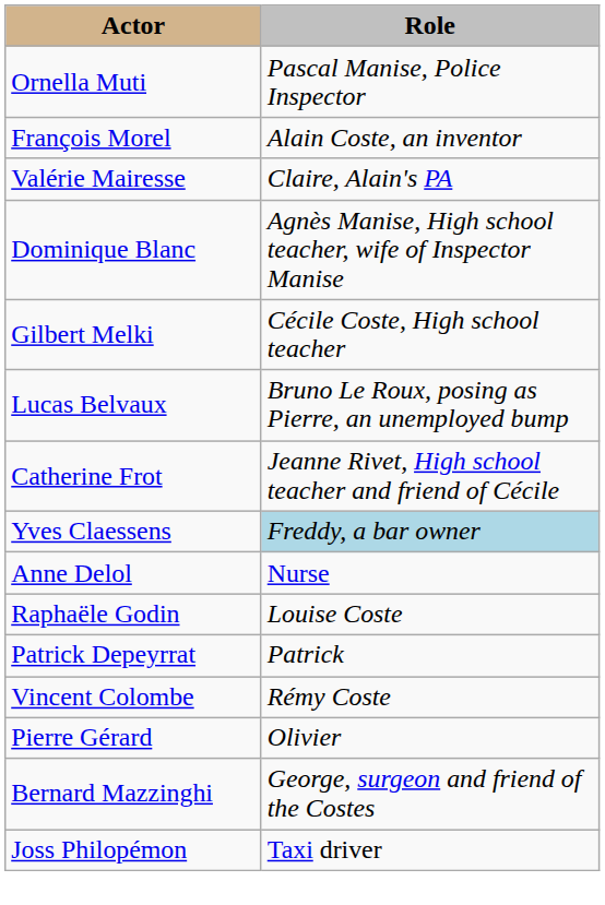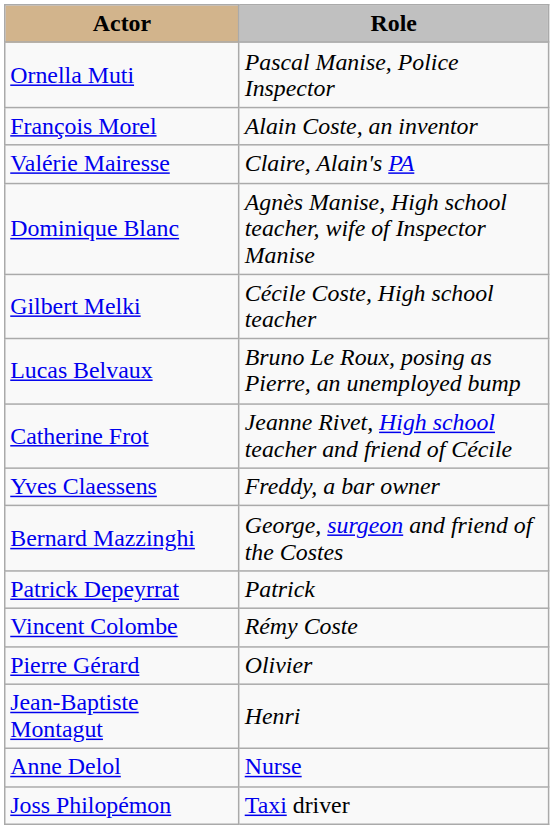 <table class="wikitable">
 <tr>
 <th style="background-color:tan;" width="150">Actor</th>
 <th style="background-color:silver;" width="200">Role</th>
 </tr>
 <tr>
 <td><a href='#'>Ornella Muti</a></td>
 <td><em>Pascal Manise, Police Inspector</em></td>
 </tr>
 <tr>
 <td><a href='#'>François Morel</a></td>
 <td><em>Alain Coste, an inventor</em></td>
 </tr>
 <tr>
 <td><a href='#'>Valérie Mairesse</a></td>
 <td><em>Claire, Alain's <a href='#'>PA</a></em></td>
 </tr>
 <tr>
 <td><a href='#'>Dominique Blanc</a></td>
 <td><em>Agnès Manise, High school teacher, wife of Inspector Manise</em></td>
 </tr>
 <tr>
 <td><a href='#'>Gilbert Melki</a></td>
 <td><em>Cécile Coste, High school teacher</em></td>
 </tr>
 <tr>
 <td><a href='#'>Lucas Belvaux</a></td>
 <td><em>Bruno Le Roux, posing as Pierre, an unemployed bump</em></td>
 </tr>
 <tr>
 <td><a href='#'>Catherine Frot</a></td>
 <td><em>Jeanne Rivet, <a href='#'>High school</a> teacher and friend of Cécile</em></td>
 </tr>
 <tr>
 <td><a href='#'>Yves Claessens</a></td>
-<td style="background: lightblue;"><em>Freddy, a bar owner</em></td>
+<td><em>Freddy, a bar owner</em></td>
 </tr>
 <tr>
-<td><a href='#'>Anne Delol</a></td>
-<td><a href='#'>Nurse</a></td>
-</tr>
-<tr>
-<td><a href='#'>Raphaële Godin</a></td>
-<td><em>Louise Coste</em></td>
+<td><a href='#'>Bernard Mazzinghi</a></td>
+<td><em>George, <a href='#'>surgeon</a> and friend of the Costes</em></td>
 </tr>
 <tr>
 <td><a href='#'>Patrick Depeyrrat</a></td>
 <td><em>Patrick</em></td>
 </tr>
 <tr>
 <td><a href='#'>Vincent Colombe</a></td>
 <td><em>Rémy Coste</em></td>
 </tr>
 <tr>
 <td><a href='#'>Pierre Gérard</a></td>
 <td><em>Olivier</em></td>
 </tr>
 <tr>
-<td><a href='#'>Bernard Mazzinghi</a></td>
-<td><em>George, <a href='#'>surgeon</a> and friend of the Costes</em></td>
+<td><a href='#'>Jean-Baptiste Montagut</a></td>
+<td><em>Henri</em></td>
+</tr>
+<tr>
+<td><a href='#'>Anne Delol</a></td>
+<td><a href='#'>Nurse</a></td>
 </tr>
 <tr>
 <td><a href='#'>Joss Philopémon</a></td>
 <td><a href='#'>Taxi</a> driver</td>
 </tr>
 </table>
